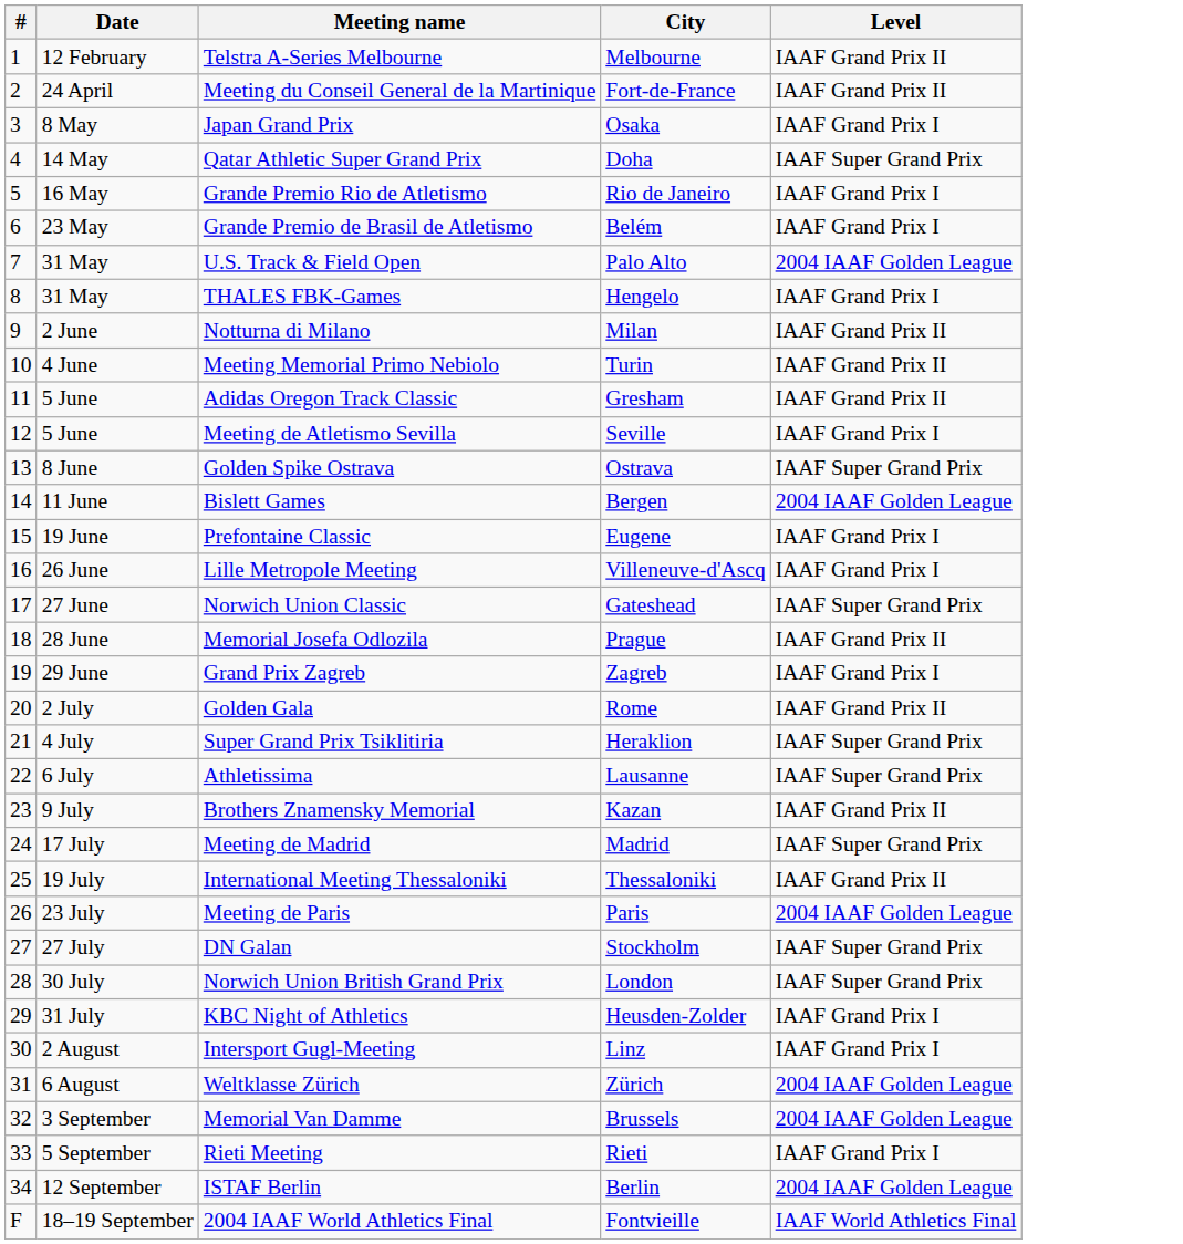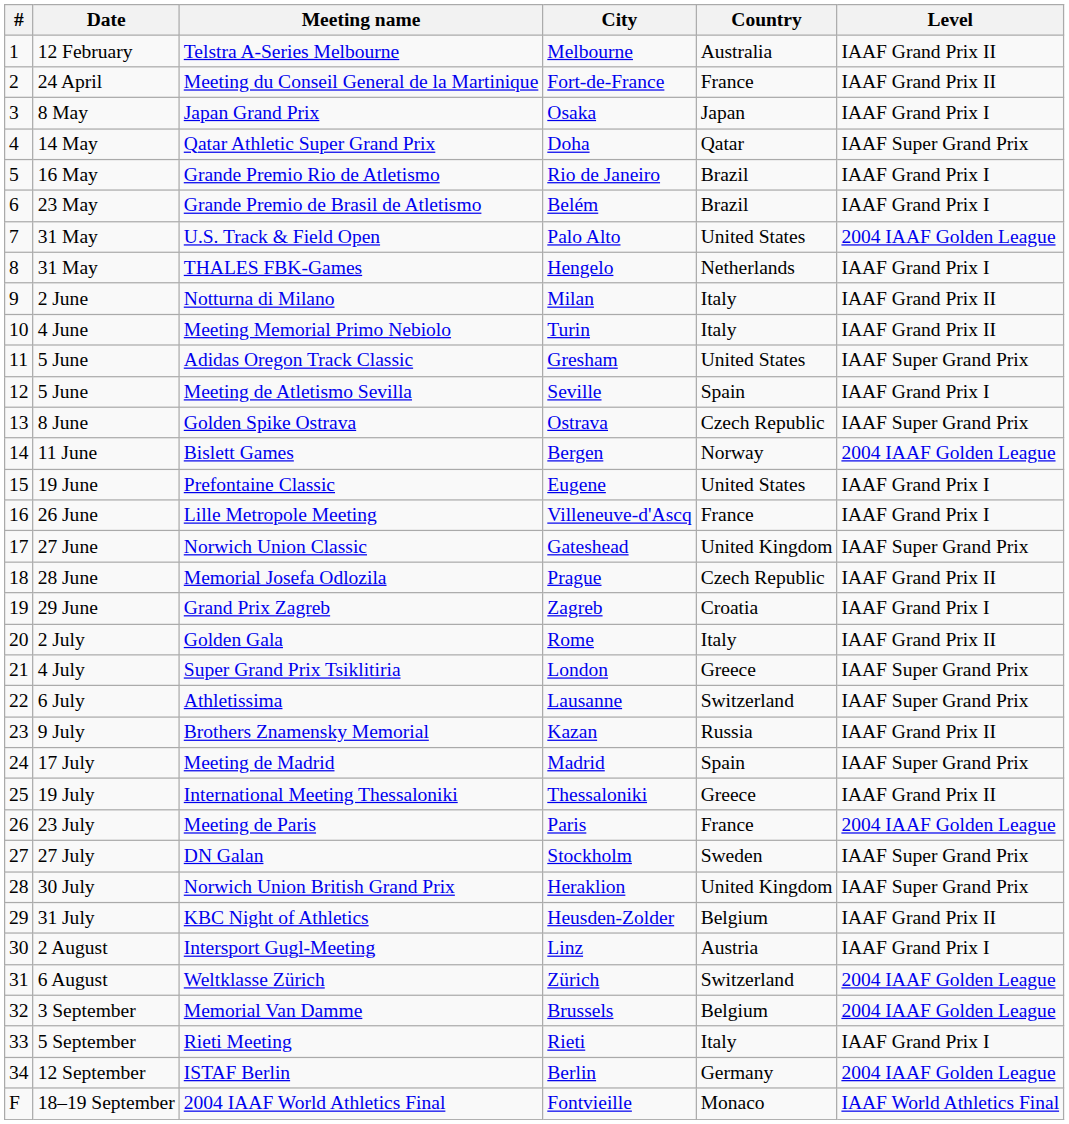 <table class="wikitable sortable">
 <tr>
 <th>#</th>
 <th>Date</th>
 <th>Meeting name</th>
 <th>City</th>
+<th>Country</th>
 <th>Level</th>
 </tr>
 <tr>
 <td>1</td>
 <td>12 February</td>
 <td><a href='#'>Telstra A-Series Melbourne</a></td>
 <td><a href='#'>Melbourne</a></td>
+<td>Australia</td>
 <td>IAAF Grand Prix II</td>
 </tr>
 <tr>
 <td>2</td>
 <td>24 April</td>
 <td><a href='#'>Meeting du Conseil General de la Martinique</a></td>
 <td><a href='#'>Fort-de-France</a></td>
+<td>France</td>
 <td>IAAF Grand Prix II</td>
 </tr>
 <tr>
 <td>3</td>
 <td>8 May</td>
 <td><a href='#'>Japan Grand Prix</a></td>
 <td><a href='#'>Osaka</a></td>
+<td>Japan</td>
 <td>IAAF Grand Prix I</td>
 </tr>
 <tr>
 <td>4</td>
 <td>14 May</td>
 <td><a href='#'>Qatar Athletic Super Grand Prix</a></td>
 <td><a href='#'>Doha</a></td>
+<td>Qatar</td>
 <td>IAAF Super Grand Prix</td>
 </tr>
 <tr>
 <td>5</td>
 <td>16 May</td>
 <td><a href='#'>Grande Premio Rio de Atletismo</a></td>
 <td><a href='#'>Rio de Janeiro</a></td>
+<td>Brazil</td>
 <td>IAAF Grand Prix I</td>
 </tr>
 <tr>
 <td>6</td>
 <td>23 May</td>
 <td><a href='#'>Grande Premio de Brasil de Atletismo</a></td>
 <td><a href='#'>Belém</a></td>
+<td>Brazil</td>
 <td>IAAF Grand Prix I</td>
 </tr>
 <tr>
 <td>7</td>
 <td>31 May</td>
 <td><a href='#'>U.S. Track & Field Open</a></td>
 <td><a href='#'>Palo Alto</a></td>
+<td>United States</td>
 <td><a href='#'>2004 IAAF Golden League</a></td>
 </tr>
 <tr>
 <td>8</td>
 <td>31 May</td>
 <td><a href='#'>THALES FBK-Games</a></td>
 <td><a href='#'>Hengelo</a></td>
+<td>Netherlands</td>
 <td>IAAF Grand Prix I</td>
 </tr>
 <tr>
 <td>9</td>
 <td>2 June</td>
 <td><a href='#'>Notturna di Milano</a></td>
 <td><a href='#'>Milan</a></td>
+<td>Italy</td>
 <td>IAAF Grand Prix II</td>
 </tr>
 <tr>
 <td>10</td>
 <td>4 June</td>
 <td><a href='#'>Meeting Memorial Primo Nebiolo</a></td>
 <td><a href='#'>Turin</a></td>
+<td>Italy</td>
 <td>IAAF Grand Prix II</td>
 </tr>
 <tr>
 <td>11</td>
 <td>5 June</td>
 <td><a href='#'>Adidas Oregon Track Classic</a></td>
 <td><a href='#'>Gresham</a></td>
-<td>IAAF Grand Prix II</td>
+<td>United States</td>
+<td>IAAF Super Grand Prix</td>
 </tr>
 <tr>
 <td>12</td>
 <td>5 June</td>
 <td><a href='#'>Meeting de Atletismo Sevilla</a></td>
 <td><a href='#'>Seville</a></td>
+<td>Spain</td>
 <td>IAAF Grand Prix I</td>
 </tr>
 <tr>
 <td>13</td>
 <td>8 June</td>
 <td><a href='#'>Golden Spike Ostrava</a></td>
 <td><a href='#'>Ostrava</a></td>
+<td>Czech Republic</td>
 <td>IAAF Super Grand Prix</td>
 </tr>
 <tr>
 <td>14</td>
 <td>11 June</td>
 <td><a href='#'>Bislett Games</a></td>
 <td><a href='#'>Bergen</a></td>
+<td>Norway</td>
 <td><a href='#'>2004 IAAF Golden League</a></td>
 </tr>
 <tr>
 <td>15</td>
 <td>19 June</td>
 <td><a href='#'>Prefontaine Classic</a></td>
 <td><a href='#'>Eugene</a></td>
+<td>United States</td>
 <td>IAAF Grand Prix I</td>
 </tr>
 <tr>
 <td>16</td>
 <td>26 June</td>
 <td><a href='#'>Lille Metropole Meeting</a></td>
 <td><a href='#'>Villeneuve-d'Ascq</a></td>
+<td>France</td>
 <td>IAAF Grand Prix I</td>
 </tr>
 <tr>
 <td>17</td>
 <td>27 June</td>
 <td><a href='#'>Norwich Union Classic</a></td>
 <td><a href='#'>Gateshead</a></td>
+<td>United Kingdom</td>
 <td>IAAF Super Grand Prix</td>
 </tr>
 <tr>
 <td>18</td>
 <td>28 June</td>
 <td><a href='#'>Memorial Josefa Odlozila</a></td>
 <td><a href='#'>Prague</a></td>
+<td>Czech Republic</td>
 <td>IAAF Grand Prix II</td>
 </tr>
 <tr>
 <td>19</td>
 <td>29 June</td>
 <td><a href='#'>Grand Prix Zagreb</a></td>
 <td><a href='#'>Zagreb</a></td>
+<td>Croatia</td>
 <td>IAAF Grand Prix I</td>
 </tr>
 <tr>
 <td>20</td>
 <td>2 July</td>
 <td><a href='#'>Golden Gala</a></td>
 <td><a href='#'>Rome</a></td>
+<td>Italy</td>
 <td>IAAF Grand Prix II</td>
 </tr>
 <tr>
 <td>21</td>
 <td>4 July</td>
 <td><a href='#'>Super Grand Prix Tsiklitiria</a></td>
-<td><a href='#'>Heraklion</a></td>
+<td><a href='#'>London</a></td>
+<td>Greece</td>
 <td>IAAF Super Grand Prix</td>
 </tr>
 <tr>
 <td>22</td>
 <td>6 July</td>
 <td><a href='#'>Athletissima</a></td>
 <td><a href='#'>Lausanne</a></td>
+<td>Switzerland</td>
 <td>IAAF Super Grand Prix</td>
 </tr>
 <tr>
 <td>23</td>
 <td>9 July</td>
 <td><a href='#'>Brothers Znamensky Memorial</a></td>
 <td><a href='#'>Kazan</a></td>
+<td>Russia</td>
 <td>IAAF Grand Prix II</td>
 </tr>
 <tr>
 <td>24</td>
 <td>17 July</td>
 <td><a href='#'>Meeting de Madrid</a></td>
 <td><a href='#'>Madrid</a></td>
+<td>Spain</td>
 <td>IAAF Super Grand Prix</td>
 </tr>
 <tr>
 <td>25</td>
 <td>19 July</td>
 <td><a href='#'>International Meeting Thessaloniki</a></td>
 <td><a href='#'>Thessaloniki</a></td>
+<td>Greece</td>
 <td>IAAF Grand Prix II</td>
 </tr>
 <tr>
 <td>26</td>
 <td>23 July</td>
 <td><a href='#'>Meeting de Paris</a></td>
 <td><a href='#'>Paris</a></td>
+<td>France</td>
 <td><a href='#'>2004 IAAF Golden League</a></td>
 </tr>
 <tr>
 <td>27</td>
 <td>27 July</td>
 <td><a href='#'>DN Galan</a></td>
 <td><a href='#'>Stockholm</a></td>
+<td>Sweden</td>
 <td>IAAF Super Grand Prix</td>
 </tr>
 <tr>
 <td>28</td>
 <td>30 July</td>
 <td><a href='#'>Norwich Union British Grand Prix</a></td>
-<td><a href='#'>London</a></td>
+<td><a href='#'>Heraklion</a></td>
+<td>United Kingdom</td>
 <td>IAAF Super Grand Prix</td>
 </tr>
 <tr>
 <td>29</td>
 <td>31 July</td>
 <td><a href='#'>KBC Night of Athletics</a></td>
 <td><a href='#'>Heusden-Zolder</a></td>
-<td>IAAF Grand Prix I</td>
+<td>Belgium</td>
+<td>IAAF Grand Prix II</td>
 </tr>
 <tr>
 <td>30</td>
 <td>2 August</td>
 <td><a href='#'>Intersport Gugl-Meeting</a></td>
 <td><a href='#'>Linz</a></td>
+<td>Austria</td>
 <td>IAAF Grand Prix I</td>
 </tr>
 <tr>
 <td>31</td>
 <td>6 August</td>
 <td><a href='#'>Weltklasse Zürich</a></td>
 <td><a href='#'>Zürich</a></td>
+<td>Switzerland</td>
 <td><a href='#'>2004 IAAF Golden League</a></td>
 </tr>
 <tr>
 <td>32</td>
 <td>3 September</td>
 <td><a href='#'>Memorial Van Damme</a></td>
 <td><a href='#'>Brussels</a></td>
+<td>Belgium</td>
 <td><a href='#'>2004 IAAF Golden League</a></td>
 </tr>
 <tr>
 <td>33</td>
 <td>5 September</td>
 <td><a href='#'>Rieti Meeting</a></td>
 <td><a href='#'>Rieti</a></td>
+<td>Italy</td>
 <td>IAAF Grand Prix I</td>
 </tr>
 <tr>
 <td>34</td>
 <td>12 September</td>
 <td><a href='#'>ISTAF Berlin</a></td>
 <td><a href='#'>Berlin</a></td>
+<td>Germany</td>
 <td><a href='#'>2004 IAAF Golden League</a></td>
 </tr>
 <tr>
 <td>F</td>
 <td>18–19 September</td>
 <td><a href='#'>2004 IAAF World Athletics Final</a></td>
 <td><a href='#'>Fontvieille</a></td>
+<td>Monaco</td>
 <td><a href='#'>IAAF World Athletics Final</a></td>
 </tr>
 </table>
